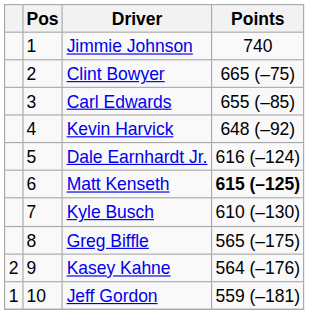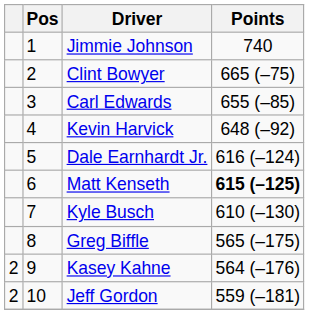 <table class="wikitable " style="font-size: 95%;">
 <tr>
 <th></th>
 <th>Pos</th>
 <th>Driver</th>
 <th>Points</th>
 </tr>
 <tr>
 <td align="left"></td>
 <td>1</td>
 <td><a href='#'>Jimmie Johnson</a></td>
 <td style="text-align:center;">740</td>
 </tr>
 <tr>
 <td align="left"></td>
 <td>2</td>
 <td><a href='#'>Clint Bowyer</a></td>
 <td style="text-align:center;">665 (–75)</td>
 </tr>
 <tr>
 <td align="left"></td>
 <td>3</td>
 <td><a href='#'>Carl Edwards</a></td>
 <td style="text-align:center;">655 (–85)</td>
 </tr>
 <tr>
 <td align="left"></td>
 <td>4</td>
 <td><a href='#'>Kevin Harvick</a></td>
 <td style="text-align:center;">648 (–92)</td>
 </tr>
 <tr>
 <td align="left"></td>
 <td>5</td>
 <td><a href='#'>Dale Earnhardt Jr.</a></td>
 <td style="text-align:center;">616 (–124)</td>
 </tr>
 <tr>
 <td align="left"></td>
 <td>6</td>
 <td><a href='#'>Matt Kenseth</a></td>
 <td style="text-align:center;"><strong>615 (–125)</strong></td>
 </tr>
 <tr>
 <td align="left"></td>
 <td>7</td>
 <td><a href='#'>Kyle Busch</a></td>
 <td style="text-align:center;">610 (–130)</td>
 </tr>
 <tr>
 <td align="left"></td>
 <td>8</td>
 <td><a href='#'>Greg Biffle</a></td>
 <td style="text-align:center;">565 (–175)</td>
 </tr>
 <tr>
 <td align="left"> 2</td>
 <td>9</td>
 <td><a href='#'>Kasey Kahne</a></td>
 <td style="text-align:center;">564 (–176)</td>
 </tr>
 <tr>
-<td align="left"> 1</td>
+<td align="left"> 2</td>
 <td>10</td>
 <td><a href='#'>Jeff Gordon</a></td>
 <td style="text-align:center;">559 (–181)</td>
 </tr>
 <tr>
 </tr>
 </table>
